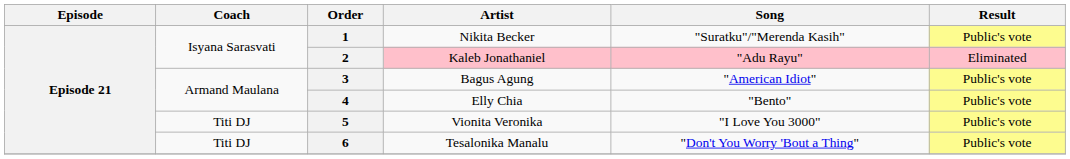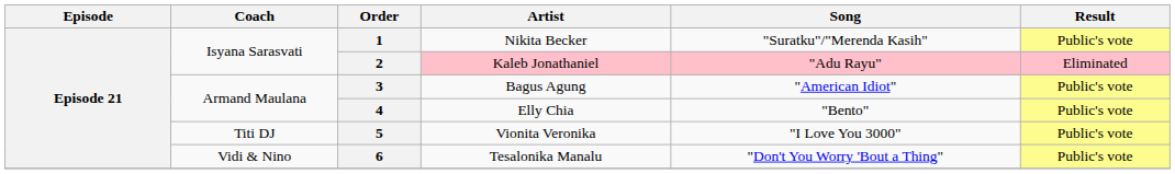 <table class="wikitable" style="text-align:center; width:100%;">
 <tr>
 <th style="width:10%;">Episode</th>
 <th style="width:10%;">Coach</th>
 <th style="width:05%;">Order</th>
 <th style="width:15%;">Artist</th>
 <th style="width:21%;">Song</th>
 <th style="width:9%;">Result</th>
 </tr>
 <tr>
 <th rowspan="6" scope="row">Episode 21<br><small></small></th>
 <td rowspan=2>Isyana Sarasvati</td>
 <th>1</th>
 <td>Nikita Becker</td>
 <td>"Suratku"/"Merenda Kasih"</td>
 <td style="background:#fdfc8f;">Public's vote</td>
 </tr>
 <tr>
 <th>2</th>
 <td style="background:pink;">Kaleb Jonathaniel</td>
 <td style="background:pink;">"Adu Rayu"</td>
 <td style="background:pink;">Eliminated</td>
 </tr>
 <tr>
 <td rowspan=2>Armand Maulana</td>
 <th>3</th>
 <td>Bagus Agung</td>
 <td>"<a href='#'>American Idiot</a>"</td>
 <td style="background:#fdfc8f;">Public's vote</td>
 </tr>
 <tr>
 <th>4</th>
 <td>Elly Chia</td>
 <td>"Bento"</td>
 <td style="background:#fdfc8f;">Public's vote</td>
 </tr>
 <tr>
 <td>Titi DJ</td>
 <th>5</th>
 <td>Vionita Veronika</td>
 <td>"I Love You 3000"</td>
 <td style="background:#fdfc8f;">Public's vote</td>
 </tr>
 <tr>
-<td>Titi DJ</td>
+<td>Vidi & Nino</td>
 <th>6</th>
 <td>Tesalonika Manalu</td>
 <td>"<a href='#'>Don't You Worry 'Bout a Thing</a>"</td>
 <td style="background:#fdfc8f;">Public's vote</td>
 </tr>
 <tr>
 </tr>
 </table>
